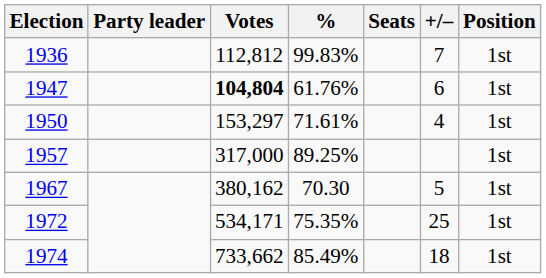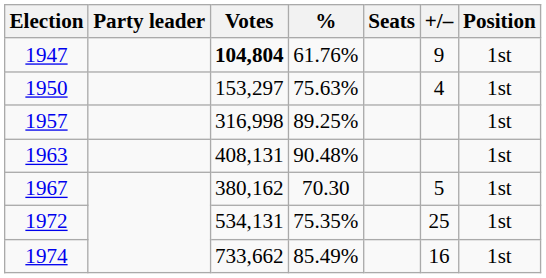 <table class=wikitable style=text-align:center>
 <tr>
 <th>Election</th>
 <th>Party leader</th>
 <th>Votes</th>
 <th>%</th>
 <th>Seats</th>
 <th>+/–</th>
 <th>Position</th>
 </tr>
 <tr>
-<td><a href='#'>1936</a></td>
-<td></td>
-<td>112,812</td>
-<td>99.83%</td>
-<td></td>
-<td> 7</td>
-<td> 1st</td>
-</tr>
-<tr>
 <td><a href='#'>1947</a></td>
 <td></td>
 <td><strong>104,804</strong></td>
 <td>61.76%</td>
 <td></td>
-<td> 6</td>
+<td> 9</td>
 <td> 1st</td>
 </tr>
 <tr>
 <td><a href='#'>1950</a></td>
 <td></td>
 <td>153,297</td>
-<td>71.61%</td>
+<td>75.63%</td>
 <td></td>
 <td> 4</td>
 <td> 1st</td>
 </tr>
 <tr>
 <td><a href='#'>1957</a></td>
 <td></td>
-<td>317,000</td>
+<td>316,998</td>
 <td>89.25%</td>
+<td></td>
+<td></td>
+<td> 1st</td>
+</tr>
+<tr>
+<td><a href='#'>1963</a></td>
+<td></td>
+<td>408,131</td>
+<td>90.48%</td>
 <td></td>
 <td></td>
 <td> 1st</td>
 </tr>
 <tr>
 <td><a href='#'>1967</a></td>
 <td rowspan="3"></td>
 <td>380,162</td>
 <td>70.30</td>
 <td></td>
 <td> 5</td>
 <td> 1st</td>
 </tr>
 <tr>
 <td><a href='#'>1972</a></td>
-<td>534,171</td>
+<td>534,131</td>
 <td>75.35%</td>
 <td></td>
 <td> 25</td>
 <td> 1st</td>
 </tr>
 <tr>
 <td><a href='#'>1974</a></td>
 <td>733,662</td>
 <td>85.49%</td>
 <td></td>
-<td> 18</td>
+<td> 16</td>
 <td> 1st</td>
 </tr>
 </table>
